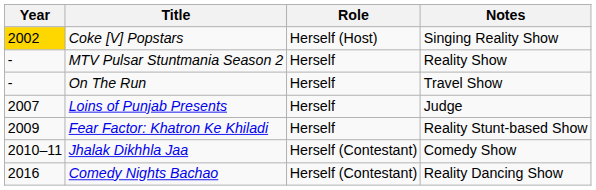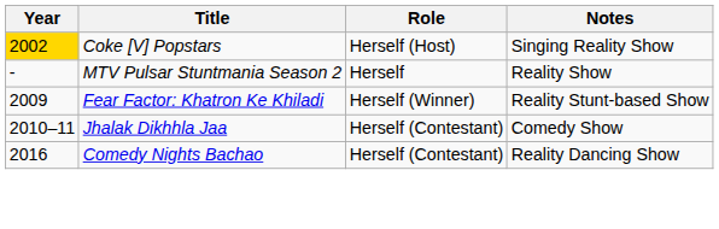 <table class="wikitable">
 <tr>
 <th>Year</th>
 <th>Title</th>
 <th>Role</th>
 <th>Notes</th>
 </tr>
 <tr>
 <td style="background: gold;">2002</td>
 <td><em>Coke [V] Popstars</em></td>
 <td>Herself (Host)</td>
 <td>Singing Reality Show</td>
 </tr>
 <tr>
 <td>-</td>
 <td><em>MTV Pulsar Stuntmania Season 2</em></td>
 <td>Herself</td>
 <td>Reality Show</td>
 </tr>
 <tr>
-<td>-</td>
-<td><em>On The Run</em></td>
-<td>Herself</td>
-<td>Travel Show</td>
-</tr>
-<tr>
-<td>2007</td>
-<td><em><a href='#'>Loins of Punjab Presents</a></em></td>
-<td>Herself</td>
-<td>Judge</td>
-</tr>
-<tr>
 <td>2009</td>
 <td><em><a href='#'>Fear Factor: Khatron Ke Khiladi</a></em></td>
-<td>Herself</td>
+<td>Herself (Winner)</td>
 <td>Reality Stunt-based Show</td>
 </tr>
 <tr>
 <td>2010–11</td>
 <td><em><a href='#'>Jhalak Dikhhla Jaa</a></em></td>
 <td>Herself (Contestant)</td>
 <td>Comedy Show</td>
 </tr>
 <tr>
 <td>2016</td>
 <td><em><a href='#'>Comedy Nights Bachao</a></em></td>
 <td>Herself (Contestant)</td>
 <td>Reality Dancing Show</td>
 </tr>
 </table>
